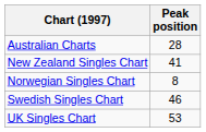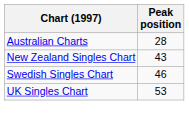 <table class="wikitable sortable">
 <tr>
 <th>Chart (1997)</th>
 <th>Peak<br>position</th>
 </tr>
 <tr>
 <td><a href='#'>Australian Charts</a></td>
 <td align="center">28</td>
 </tr>
 <tr>
 <td><a href='#'>New Zealand Singles Chart</a></td>
-<td align="center">41</td>
-</tr>
-<tr>
-<td><a href='#'>Norwegian Singles Chart</a></td>
-<td align="center">8</td>
+<td align="center">43</td>
 </tr>
 <tr>
 <td><a href='#'>Swedish Singles Chart</a></td>
 <td align="center">46</td>
 </tr>
 <tr>
 <td><a href='#'>UK Singles Chart</a></td>
 <td align="center">53</td>
 </tr>
 </table>
